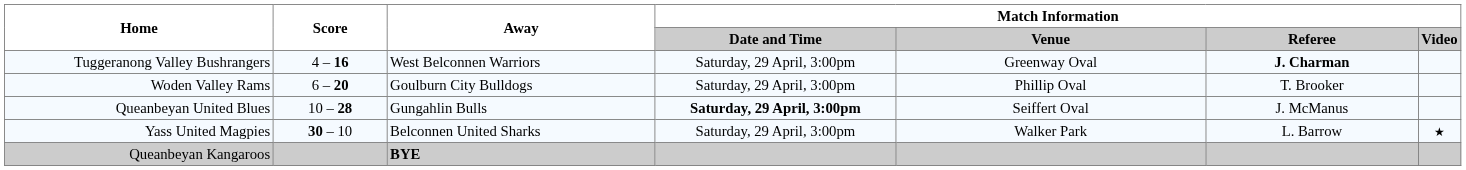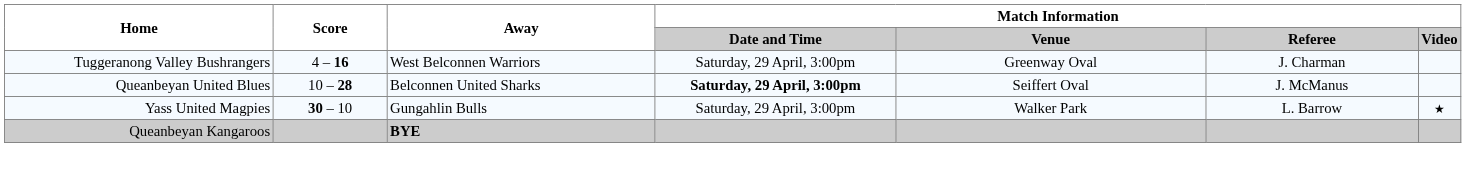 <table border="1" cellpadding="3" cellspacing="0" width="100%" style="border-collapse:collapse;  text-align:center;">
 <tr>
 <th rowspan="2" width="19%">Home</th>
 <th rowspan="2" width="8%">Score</th>
 <th rowspan="2" width="19%">Away</th>
 <th colspan="4">Match Information</th>
 </tr>
 <tr style="background:#CCCCCC">
 <th width="17%">Date and Time</th>
 <th width="22%">Venue</th>
 <th width="50%">Referee</th>
 <th>Video</th>
 </tr>
 <tr style="text-align:center; background:#f5faff;">
 <td align="right">Tuggeranong Valley Bushrangers </td>
 <td>4 – <strong>16</strong></td>
 <td align="left"> West Belconnen Warriors</td>
 <td>Saturday, 29 April, 3:00pm</td>
 <td>Greenway Oval</td>
-<td><strong>J. Charman</strong></td>
-<td></td>
-</tr>
-<tr style="text-align:center; background:#f5faff;">
-<td align="right">Woden Valley Rams </td>
-<td>6 – <strong>20</strong></td>
-<td align="left"> Goulburn City Bulldogs</td>
-<td>Saturday, 29 April, 3:00pm</td>
-<td>Phillip Oval</td>
-<td>T. Brooker</td>
+<td>J. Charman</td>
 <td></td>
 </tr>
 <tr style="text-align:center; background:#f5faff;">
 <td align="right">Queanbeyan United Blues </td>
 <td>10 – <strong>28</strong></td>
-<td align="left"> Gungahlin Bulls</td>
+<td align="left"> Belconnen United Sharks</td>
 <td><strong>Saturday, 29 April, 3:00pm</strong></td>
 <td>Seiffert Oval</td>
 <td>J. McManus</td>
 <td></td>
 </tr>
 <tr style="text-align:center; background:#f5faff;">
 <td align="right">Yass United Magpies </td>
 <td><strong>30</strong> – 10</td>
-<td align="left"> Belconnen United Sharks</td>
+<td align="left"> Gungahlin Bulls</td>
 <td>Saturday, 29 April, 3:00pm</td>
 <td>Walker Park</td>
 <td>L. Barrow</td>
 <td><small>★</small></td>
 </tr>
 <tr style="text-align:center; background:#CCCCCC;">
 <td align="right">Queanbeyan Kangaroos </td>
 <td></td>
 <td align="left"><strong>BYE</strong></td>
 <td></td>
 <td></td>
 <td></td>
 <td></td>
 </tr>
 </table>
